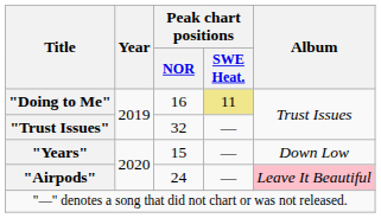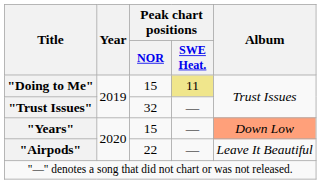 <table class="wikitable plainrowheaders" style="text-align:center">
 <tr>
 <th scope="col" rowspan="2">Title</th>
 <th scope="col" rowspan="2">Year</th>
 <th scope="col" colspan="2">Peak chart positions</th>
 <th scope="col" rowspan="2">Album</th>
 </tr>
 <tr>
 <th scope="col" style="width:3em;font-size:90%;"><a href='#'>NOR</a><br></th>
 <th scope="col" style="width:3em;font-size:90%;"><a href='#'>SWE<br>Heat.</a><br></th>
 </tr>
 <tr>
 <th scope="row">"Doing to Me"</th>
 <td rowspan="2">2019</td>
-<td>16</td>
+<td>15</td>
 <td style="background: khaki;">11</td>
 <td rowspan="2"><em>Trust Issues</em></td>
 </tr>
 <tr>
 <th scope="row">"Trust Issues"</th>
 <td>32</td>
 <td>—</td>
 </tr>
 <tr>
 <th scope="row">"Years"</th>
 <td rowspan="2">2020</td>
 <td>15<br></td>
 <td>—</td>
-<td><em>Down Low</em></td>
+<td style="background: lightsalmon;"><em>Down Low</em></td>
 </tr>
 <tr>
 <th scope="row">"Airpods"</th>
-<td>24<br></td>
+<td>22<br></td>
 <td>—</td>
-<td style="background: pink;"><em>Leave It Beautiful</em></td>
+<td><em>Leave It Beautiful</em></td>
 </tr>
 <tr>
 <td colspan="8" style="font-size:85%">"—" denotes a song that did not chart or was not released.</td>
 </tr>
 </table>
